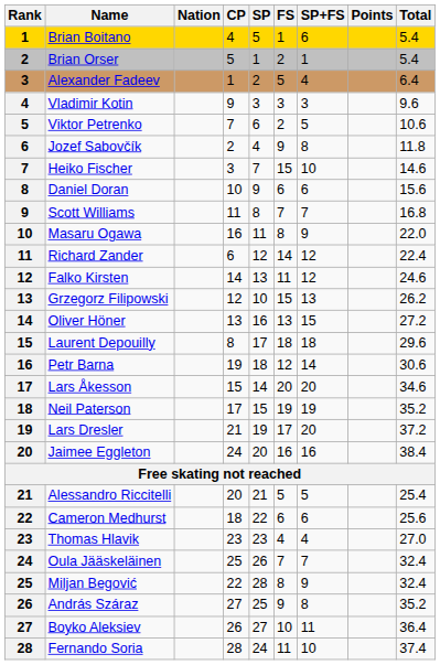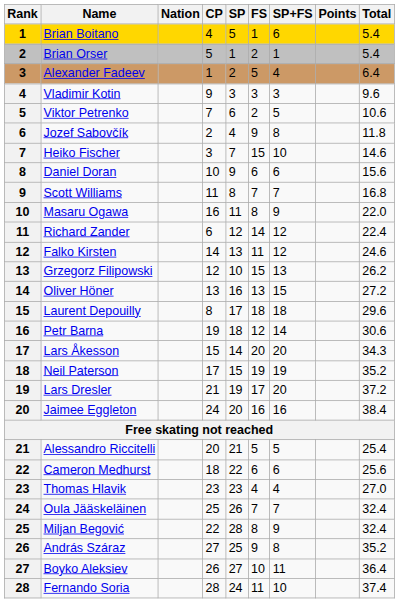 <table class="wikitable">
 <tr>
 <th>Rank</th>
 <th>Name</th>
 <th>Nation</th>
 <th>CP</th>
 <th>SP</th>
 <th>FS</th>
 <th>SP+FS</th>
 <th>Points</th>
 <th>Total</th>
 </tr>
 <tr bgcolor=gold>
 <td align=center><strong>1</strong></td>
 <td><a href='#'>Brian Boitano</a></td>
 <td></td>
 <td>4</td>
 <td>5</td>
 <td>1</td>
 <td>6</td>
 <td></td>
 <td>5.4</td>
 </tr>
 <tr bgcolor=silver>
 <td align=center><strong>2</strong></td>
 <td><a href='#'>Brian Orser</a></td>
 <td></td>
 <td>5</td>
 <td>1</td>
 <td>2</td>
 <td>1</td>
 <td></td>
 <td>5.4</td>
 </tr>
 <tr bgcolor=cc9966>
 <td align=center><strong>3</strong></td>
 <td><a href='#'>Alexander Fadeev</a></td>
 <td></td>
 <td>1</td>
 <td>2</td>
 <td>5</td>
 <td>4</td>
 <td></td>
 <td>6.4</td>
 </tr>
 <tr>
 <th>4</th>
 <td><a href='#'>Vladimir Kotin</a></td>
 <td></td>
 <td>9</td>
 <td>3</td>
 <td>3</td>
 <td>3</td>
 <td></td>
 <td>9.6</td>
 </tr>
 <tr>
 <th>5</th>
 <td><a href='#'>Viktor Petrenko</a></td>
 <td></td>
 <td>7</td>
 <td>6</td>
 <td>2</td>
 <td>5</td>
 <td></td>
 <td>10.6</td>
 </tr>
 <tr>
 <th>6</th>
 <td><a href='#'>Jozef Sabovčík</a></td>
 <td></td>
 <td>2</td>
 <td>4</td>
 <td>9</td>
 <td>8</td>
 <td></td>
 <td>11.8</td>
 </tr>
 <tr>
 <th>7</th>
 <td><a href='#'>Heiko Fischer</a></td>
 <td></td>
 <td>3</td>
 <td>7</td>
 <td>15</td>
 <td>10</td>
 <td></td>
 <td>14.6</td>
 </tr>
 <tr>
 <th>8</th>
 <td><a href='#'>Daniel Doran</a></td>
 <td></td>
 <td>10</td>
 <td>9</td>
 <td>6</td>
 <td>6</td>
 <td></td>
 <td>15.6</td>
 </tr>
 <tr>
 <th>9</th>
 <td><a href='#'>Scott Williams</a></td>
 <td></td>
 <td>11</td>
 <td>8</td>
 <td>7</td>
 <td>7</td>
 <td></td>
 <td>16.8</td>
 </tr>
 <tr>
 <th>10</th>
 <td><a href='#'>Masaru Ogawa</a></td>
 <td></td>
 <td>16</td>
 <td>11</td>
 <td>8</td>
 <td>9</td>
 <td></td>
 <td>22.0</td>
 </tr>
 <tr>
 <th>11</th>
 <td><a href='#'>Richard Zander</a></td>
 <td></td>
 <td>6</td>
 <td>12</td>
 <td>14</td>
 <td>12</td>
 <td></td>
 <td>22.4</td>
 </tr>
 <tr>
 <th>12</th>
 <td><a href='#'>Falko Kirsten</a></td>
 <td></td>
 <td>14</td>
 <td>13</td>
 <td>11</td>
 <td>12</td>
 <td></td>
 <td>24.6</td>
 </tr>
 <tr>
 <th>13</th>
 <td><a href='#'>Grzegorz Filipowski</a></td>
 <td></td>
 <td>12</td>
 <td>10</td>
 <td>15</td>
 <td>13</td>
 <td></td>
 <td>26.2</td>
 </tr>
 <tr>
 <th>14</th>
 <td><a href='#'>Oliver Höner</a></td>
 <td></td>
 <td>13</td>
 <td>16</td>
 <td>13</td>
 <td>15</td>
 <td></td>
 <td>27.2</td>
 </tr>
 <tr>
 <th>15</th>
 <td><a href='#'>Laurent Depouilly</a></td>
 <td></td>
 <td>8</td>
 <td>17</td>
 <td>18</td>
 <td>18</td>
 <td></td>
 <td>29.6</td>
 </tr>
 <tr>
 <th>16</th>
 <td><a href='#'>Petr Barna</a></td>
 <td></td>
 <td>19</td>
 <td>18</td>
 <td>12</td>
 <td>14</td>
 <td></td>
 <td>30.6</td>
 </tr>
 <tr>
 <th>17</th>
 <td><a href='#'>Lars Åkesson</a></td>
 <td></td>
 <td>15</td>
 <td>14</td>
 <td>20</td>
 <td>20</td>
 <td></td>
-<td>34.6</td>
+<td>34.3</td>
 </tr>
 <tr>
 <th>18</th>
 <td><a href='#'>Neil Paterson</a></td>
 <td></td>
 <td>17</td>
 <td>15</td>
 <td>19</td>
 <td>19</td>
 <td></td>
 <td>35.2</td>
 </tr>
 <tr>
 <th>19</th>
 <td><a href='#'>Lars Dresler</a></td>
 <td></td>
 <td>21</td>
 <td>19</td>
 <td>17</td>
 <td>20</td>
 <td></td>
 <td>37.2</td>
 </tr>
 <tr>
 <th>20</th>
 <td><a href='#'>Jaimee Eggleton</a></td>
 <td></td>
 <td>24</td>
 <td>20</td>
 <td>16</td>
 <td>16</td>
 <td></td>
 <td>38.4</td>
 </tr>
 <tr>
 <th colspan=9>Free skating not reached</th>
 </tr>
 <tr>
 <th>21</th>
 <td><a href='#'>Alessandro Riccitelli</a></td>
 <td></td>
 <td>20</td>
 <td>21</td>
 <td>5</td>
 <td>5</td>
 <td></td>
 <td>25.4</td>
 </tr>
 <tr>
 <th>22</th>
 <td><a href='#'>Cameron Medhurst</a></td>
 <td></td>
 <td>18</td>
 <td>22</td>
 <td>6</td>
 <td>6</td>
 <td></td>
 <td>25.6</td>
 </tr>
 <tr>
 <th>23</th>
 <td><a href='#'>Thomas Hlavik</a></td>
 <td></td>
 <td>23</td>
 <td>23</td>
 <td>4</td>
 <td>4</td>
 <td></td>
 <td>27.0</td>
 </tr>
 <tr>
 <th>24</th>
 <td><a href='#'>Oula Jääskeläinen</a></td>
 <td></td>
 <td>25</td>
 <td>26</td>
 <td>7</td>
 <td>7</td>
 <td></td>
 <td>32.4</td>
 </tr>
 <tr>
 <th>25</th>
 <td><a href='#'>Miljan Begović</a></td>
 <td></td>
 <td>22</td>
 <td>28</td>
 <td>8</td>
 <td>9</td>
 <td></td>
 <td>32.4</td>
 </tr>
 <tr>
 <th>26</th>
 <td><a href='#'>András Száraz</a></td>
 <td></td>
 <td>27</td>
 <td>25</td>
 <td>9</td>
 <td>8</td>
 <td></td>
 <td>35.2</td>
 </tr>
 <tr>
 <th>27</th>
 <td><a href='#'>Boyko Aleksiev</a></td>
 <td></td>
 <td>26</td>
 <td>27</td>
 <td>10</td>
 <td>11</td>
 <td></td>
 <td>36.4</td>
 </tr>
 <tr>
 <th>28</th>
 <td><a href='#'>Fernando Soria</a></td>
 <td></td>
 <td>28</td>
 <td>24</td>
 <td>11</td>
 <td>10</td>
 <td></td>
 <td>37.4</td>
 </tr>
 </table>
